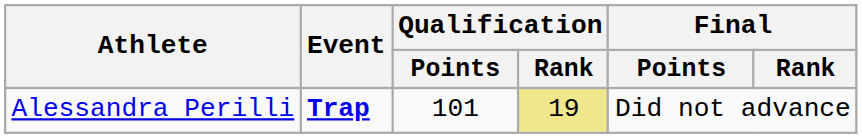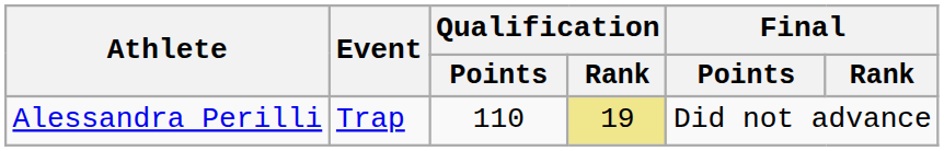 <table class="wikitable" style="text-align:center; font-size:90%">
 <tr>
 <th rowspan=2>Athlete</th>
 <th rowspan=2>Event</th>
 <th colspan=2>Qualification</th>
 <th colspan=2>Final</th>
 </tr>
 <tr style="font-size:95%">
 <th>Points</th>
 <th>Rank</th>
 <th>Points</th>
 <th>Rank</th>
 </tr>
 <tr>
 <td align=left><a href='#'>Alessandra Perilli</a></td>
-<td align=left><strong><a href='#'>Trap</a></strong></td>
-<td>101</td>
+<td align=left><a href='#'>Trap</a></td>
+<td>110</td>
 <td style="background: khaki;">19</td>
 <td colspan=2>Did not advance</td>
 </tr>
 </table>
